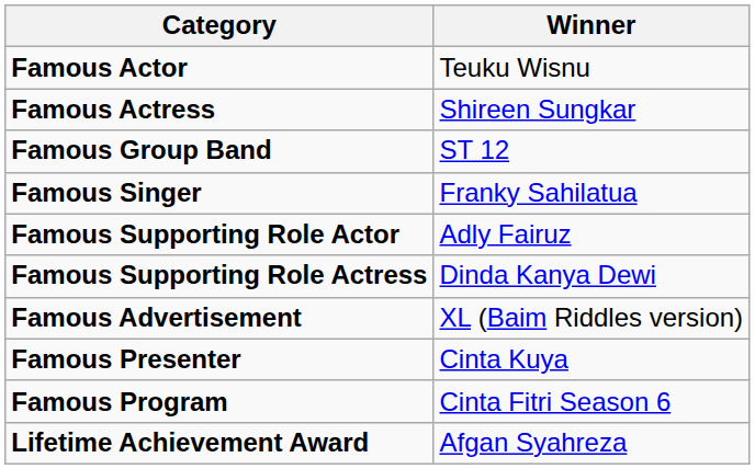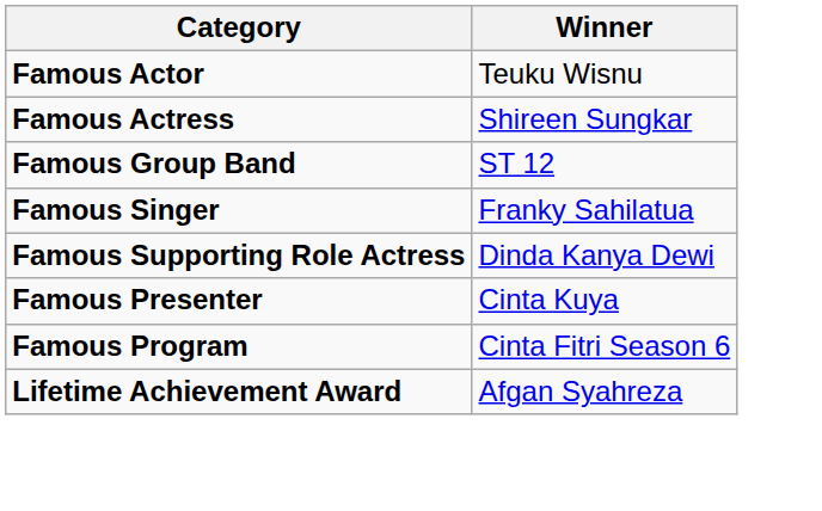 <table class="wikitable">
 <tr>
 <th>Category</th>
 <th>Winner</th>
 </tr>
 <tr>
 <td><strong>Famous Actor</strong></td>
 <td>Teuku Wisnu</td>
 </tr>
 <tr>
 <td><strong>Famous Actress</strong></td>
 <td><a href='#'>Shireen Sungkar</a></td>
 </tr>
 <tr>
 <td><strong>Famous Group Band</strong></td>
 <td><a href='#'>ST 12</a></td>
 </tr>
 <tr>
 <td><strong>Famous Singer</strong></td>
 <td><a href='#'>Franky Sahilatua</a></td>
 </tr>
 <tr>
-<td><strong>Famous Supporting Role Actor</strong></td>
-<td><a href='#'>Adly Fairuz</a></td>
-</tr>
-<tr>
 <td><strong>Famous Supporting Role Actress</strong></td>
 <td><a href='#'>Dinda Kanya Dewi</a></td>
-</tr>
-<tr>
-<td><strong>Famous Advertisement</strong></td>
-<td><a href='#'>XL</a> (<a href='#'>Baim</a> Riddles version)</td>
 </tr>
 <tr>
 <td><strong>Famous Presenter</strong></td>
 <td><a href='#'>Cinta Kuya</a></td>
 </tr>
 <tr>
 <td><strong>Famous Program</strong></td>
 <td><a href='#'>Cinta Fitri Season 6</a></td>
 </tr>
 <tr>
 <td><strong>Lifetime Achievement Award</strong></td>
 <td><a href='#'>Afgan Syahreza</a></td>
 </tr>
 </table>
